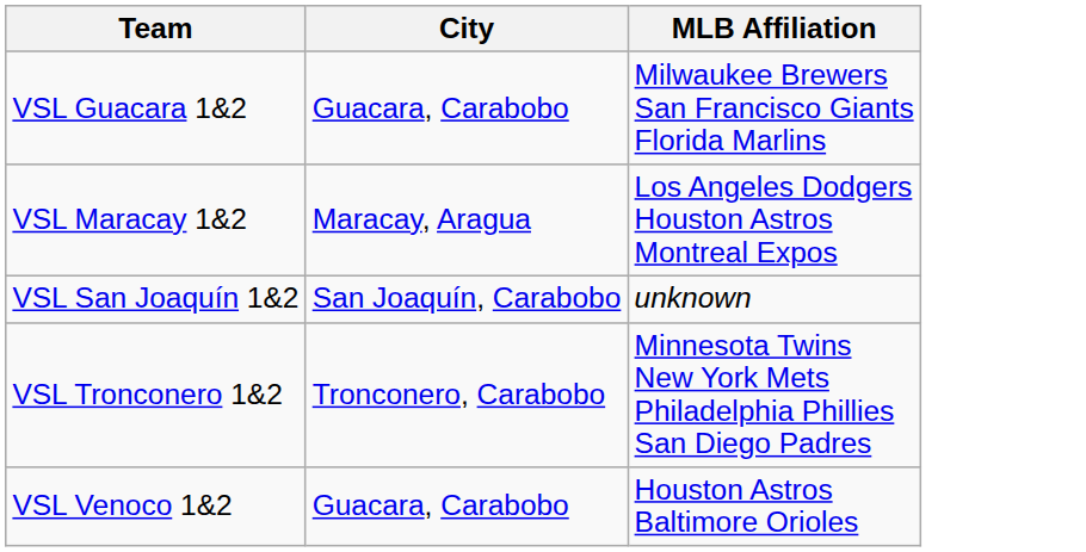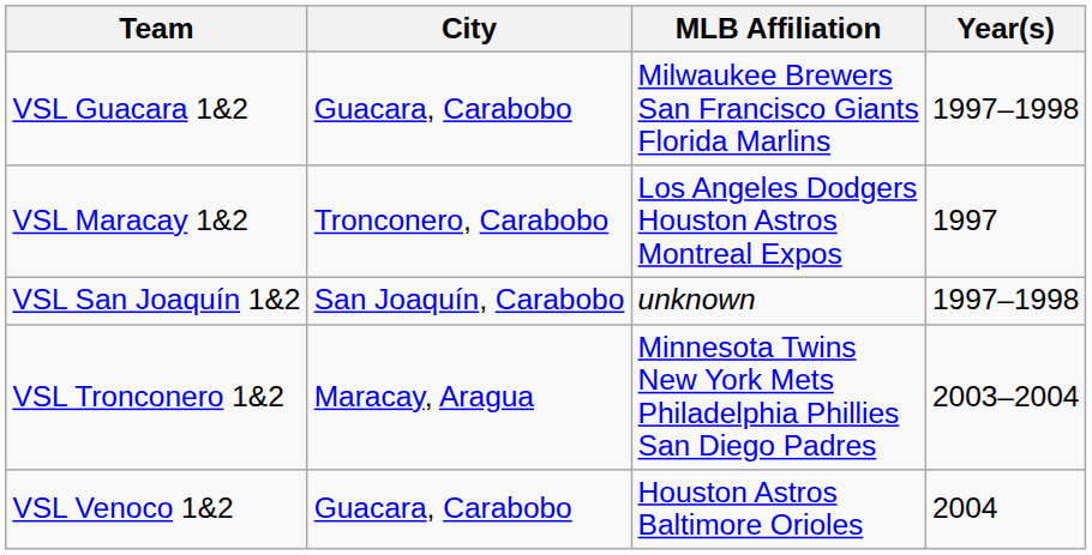 <table class="wikitable">
 <tr>
 <th>Team</th>
 <th>City</th>
 <th>MLB Affiliation</th>
+<th>Year(s)</th>
 </tr>
 <tr>
 <td><a href='#'>VSL Guacara</a> 1&2</td>
 <td><a href='#'>Guacara</a>, <a href='#'>Carabobo</a></td>
 <td><a href='#'>Milwaukee Brewers</a><br><a href='#'>San Francisco Giants</a><br><a href='#'>Florida Marlins</a></td>
+<td>1997–1998</td>
 </tr>
 <tr>
 <td><a href='#'>VSL Maracay</a> 1&2</td>
-<td><a href='#'>Maracay</a>, <a href='#'>Aragua</a></td>
+<td><a href='#'>Tronconero</a>, <a href='#'>Carabobo</a></td>
 <td><a href='#'>Los Angeles Dodgers</a><br><a href='#'>Houston Astros</a><br><a href='#'>Montreal Expos</a></td>
+<td>1997</td>
 </tr>
 <tr>
 <td><a href='#'>VSL San Joaquín</a> 1&2</td>
 <td><a href='#'>San Joaquín</a>, <a href='#'>Carabobo</a></td>
 <td><em>unknown</em></td>
+<td>1997–1998</td>
 </tr>
 <tr>
 <td><a href='#'>VSL Tronconero</a> 1&2</td>
-<td><a href='#'>Tronconero</a>, <a href='#'>Carabobo</a></td>
+<td><a href='#'>Maracay</a>, <a href='#'>Aragua</a></td>
 <td><a href='#'>Minnesota Twins</a><br><a href='#'>New York Mets</a><br><a href='#'>Philadelphia Phillies</a><br><a href='#'>San Diego Padres</a></td>
+<td>2003–2004</td>
 </tr>
 <tr>
 <td><a href='#'>VSL Venoco</a> 1&2</td>
 <td><a href='#'>Guacara</a>, <a href='#'>Carabobo</a></td>
 <td><a href='#'>Houston Astros</a><br><a href='#'>Baltimore Orioles</a></td>
+<td>2004</td>
 </tr>
 </table>
